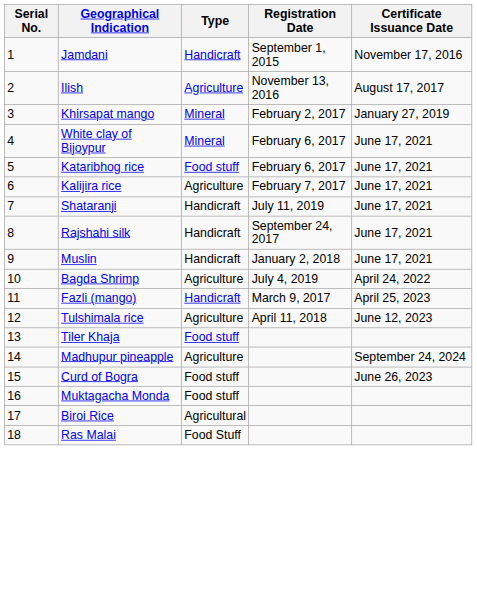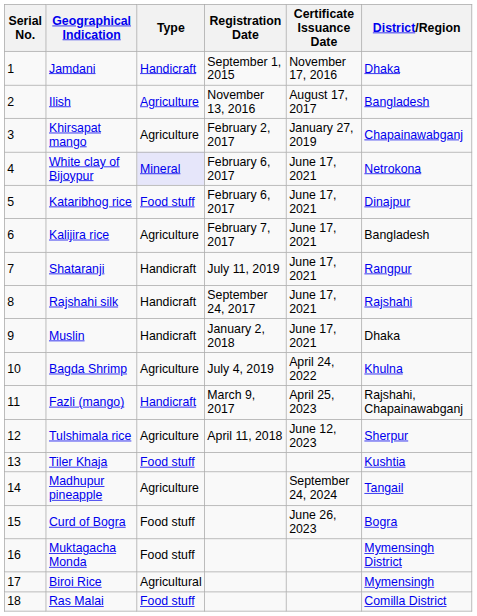 <table class="wikitable sortable">
 <tr>
 <th>Serial No.</th>
 <th><a href='#'>Geographical Indication</a></th>
 <th>Type</th>
 <th>Registration Date</th>
 <th>Certificate Issuance Date</th>
+<th><a href='#'>District</a>/Region</th>
 </tr>
 <tr>
 <td>1</td>
 <td><a href='#'>Jamdani</a></td>
 <td><a href='#'>Handicraft</a></td>
 <td>September 1, 2015</td>
 <td>November 17, 2016</td>
+<td><a href='#'>Dhaka</a></td>
 </tr>
 <tr>
 <td>2</td>
 <td><a href='#'>Ilish</a></td>
 <td><a href='#'>Agriculture</a></td>
 <td>November 13, 2016</td>
 <td>August 17, 2017</td>
+<td><a href='#'>Bangladesh</a></td>
 </tr>
 <tr>
 <td>3</td>
 <td><a href='#'>Khirsapat mango</a></td>
-<td><a href='#'>Mineral</a></td>
+<td>Agriculture</td>
 <td>February 2, 2017</td>
 <td>January 27, 2019</td>
+<td><a href='#'>Chapainawabganj</a></td>
 </tr>
 <tr>
 <td>4</td>
 <td><a href='#'>White clay of Bijoypur</a></td>
-<td><a href='#'>Mineral</a></td>
+<td style="background: lavender;"><a href='#'>Mineral</a></td>
 <td>February 6, 2017</td>
 <td>June 17, 2021</td>
+<td><a href='#'>Netrokona</a></td>
 </tr>
 <tr>
 <td>5</td>
 <td><a href='#'>Kataribhog rice</a></td>
 <td><a href='#'>Food stuff</a></td>
 <td>February 6, 2017</td>
 <td>June 17, 2021</td>
+<td><a href='#'>Dinajpur</a></td>
 </tr>
 <tr>
 <td>6</td>
 <td><a href='#'>Kalijira rice</a></td>
 <td>Agriculture</td>
 <td>February 7, 2017</td>
 <td>June 17, 2021</td>
+<td>Bangladesh</td>
 </tr>
 <tr>
 <td>7</td>
 <td><a href='#'>Shataranji</a></td>
 <td>Handicraft</td>
 <td>July 11, 2019</td>
 <td>June 17, 2021</td>
+<td><a href='#'>Rangpur</a></td>
 </tr>
 <tr>
 <td>8</td>
 <td><a href='#'>Rajshahi silk</a></td>
 <td>Handicraft</td>
 <td>September 24, 2017</td>
 <td>June 17, 2021</td>
+<td><a href='#'>Rajshahi</a></td>
 </tr>
 <tr>
 <td>9</td>
 <td><a href='#'>Muslin</a></td>
 <td>Handicraft</td>
 <td>January 2, 2018</td>
 <td>June 17, 2021</td>
+<td>Dhaka</td>
 </tr>
 <tr>
 <td>10</td>
 <td><a href='#'>Bagda Shrimp</a></td>
 <td>Agriculture</td>
 <td>July 4, 2019</td>
 <td>April 24, 2022</td>
+<td><a href='#'>Khulna</a></td>
 </tr>
 <tr>
 <td>11</td>
 <td><a href='#'>Fazli (mango)</a></td>
 <td><a href='#'>Handicraft</a></td>
 <td>March 9, 2017</td>
 <td>April 25, 2023</td>
+<td>Rajshahi, Chapainawabganj</td>
 </tr>
 <tr>
 <td>12</td>
 <td><a href='#'>Tulshimala rice</a></td>
 <td>Agriculture</td>
 <td>April 11, 2018</td>
 <td>June 12, 2023</td>
+<td><a href='#'>Sherpur</a></td>
 </tr>
 <tr>
 <td>13</td>
 <td><a href='#'>Tiler Khaja</a></td>
 <td><a href='#'>Food stuff</a></td>
 <td></td>
 <td></td>
+<td><a href='#'>Kushtia</a></td>
 </tr>
 <tr>
 <td>14</td>
 <td><a href='#'>Madhupur pineapple</a></td>
 <td>Agriculture</td>
 <td></td>
 <td>September 24, 2024</td>
+<td><a href='#'>Tangail</a></td>
 </tr>
 <tr>
 <td>15</td>
 <td><a href='#'>Curd of Bogra</a></td>
 <td>Food stuff</td>
 <td></td>
 <td>June 26, 2023</td>
+<td><a href='#'>Bogra</a></td>
 </tr>
 <tr>
 <td>16</td>
 <td><a href='#'>Muktagacha Monda</a></td>
 <td>Food stuff</td>
 <td></td>
 <td></td>
+<td><a href='#'>Mymensingh District</a></td>
 </tr>
 <tr>
 <td>17</td>
 <td><a href='#'>Biroi Rice</a></td>
 <td>Agricultural</td>
 <td></td>
 <td></td>
+<td><a href='#'>Mymensingh</a></td>
 </tr>
 <tr>
 <td>18</td>
 <td><a href='#'>Ras Malai</a></td>
-<td>Food Stuff</td>
+<td><a href='#'>Food stuff</a></td>
 <td></td>
 <td></td>
+<td><a href='#'>Comilla District</a></td>
 </tr>
 </table>
